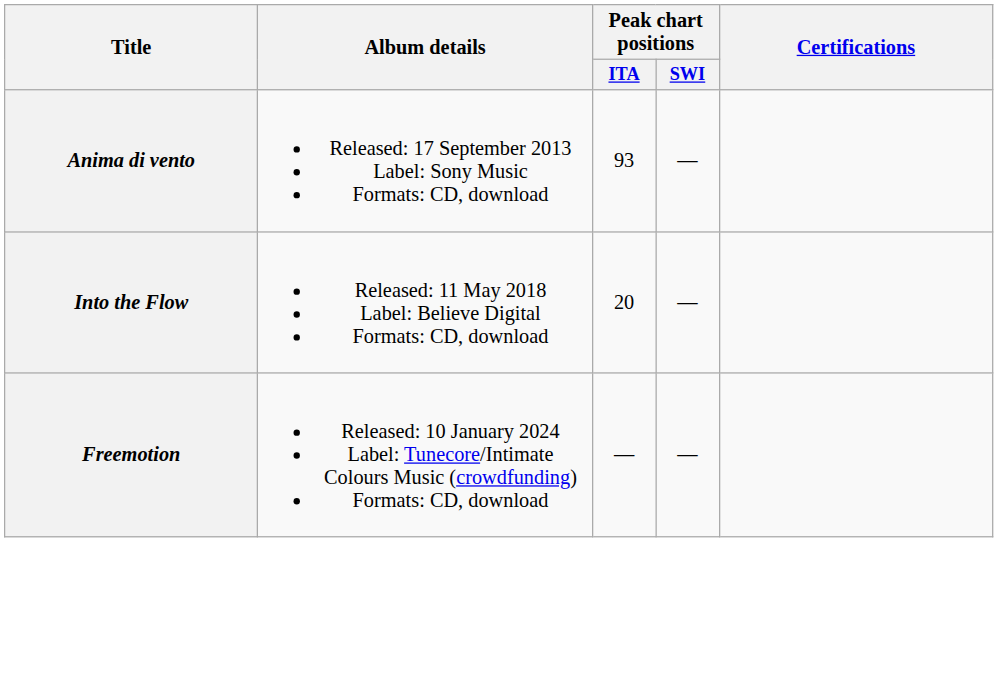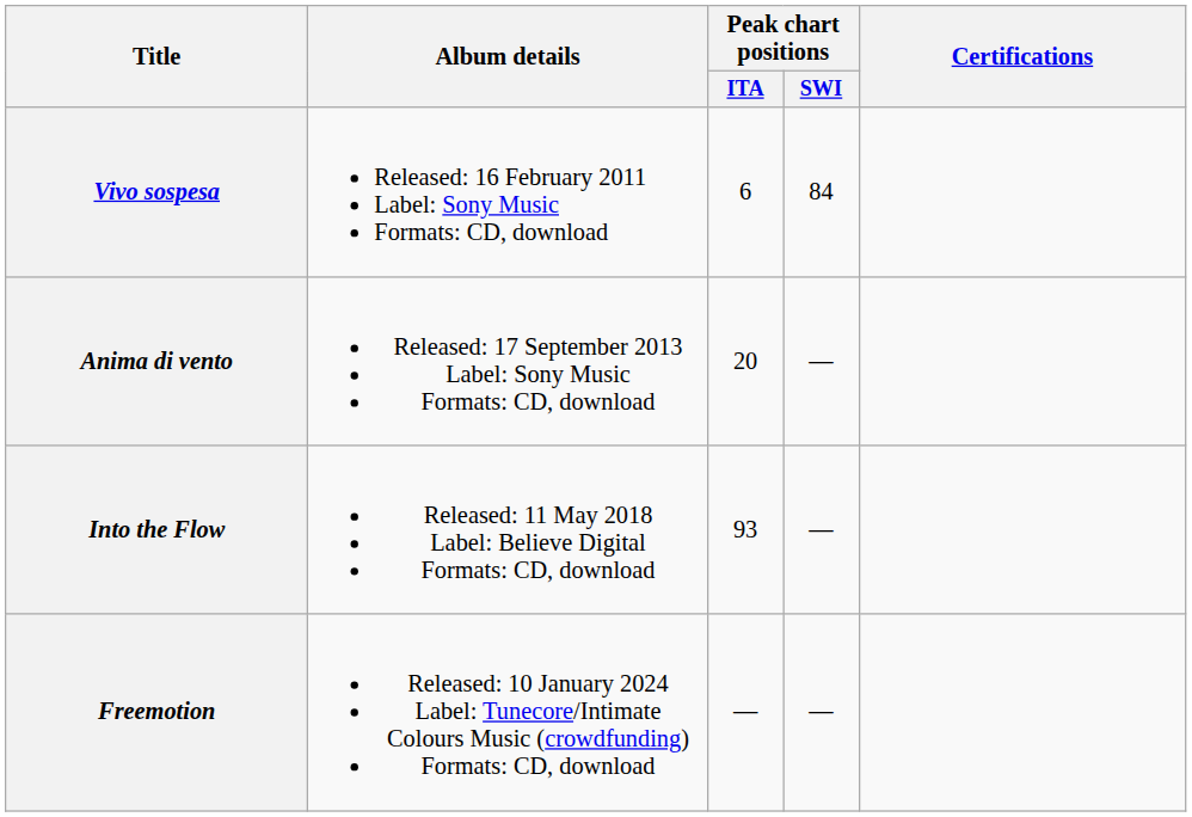 <table class="wikitable plainrowheaders" style="text-align:center;" border="1">
 <tr>
 <th scope="col" rowspan="2" style="width:12em;">Title</th>
 <th scope="col" rowspan="2" style="width:16em;">Album details</th>
 <th scope="col" colspan="2">Peak chart positions</th>
 <th scope="col" rowspan="2" style="width:13em;"><a href='#'>Certifications</a></th>
 </tr>
 <tr>
 <th scope="col" style="width:3em;font-size:90%;"><a href='#'>ITA</a><br></th>
 <th scope="col" style="width:3em;font-size:90%;"><a href='#'>SWI</a><br></th>
 </tr>
 <tr>
+<th scope="row"><em><a href='#'>Vivo sospesa</a></em></th>
+<td style="text-align:left;"><br><ul><li>Released: 16 February 2011</li><li>Label: <a href='#'>Sony Music</a></li><li>Formats: CD, download</li></ul></td>
+<td>6</td>
+<td>84</td>
+<td style="text-align:left;"></td>
+</tr>
+<tr>
 <th scope="row"><em>Anima di vento</em></th>
 <td><br><ul><li>Released: 17 September 2013</li><li>Label: Sony Music</li><li>Formats: CD, download</li></ul></td>
-<td>93</td>
+<td>20</td>
 <td>—</td>
 <td style="text-align:left;"></td>
 </tr>
 <tr>
 <th scope="row"><em>Into the Flow</em></th>
 <td><br><ul><li>Released: 11 May 2018</li><li>Label: Believe Digital</li><li>Formats: CD, download</li></ul></td>
-<td>20</td>
+<td>93</td>
 <td>—</td>
 <td style="text-align:left;"></td>
 </tr>
 <tr>
 <th scope="row"><em>Freemotion</th>
 <td><br><ul><li>Released: 10 January 2024</li><li>Label: <a href='#'>Tunecore</a>/Intimate Colours Music (<a href='#'>crowdfunding</a>)</li><li>Formats: CD, download</li></ul></td>
 <td>—</td>
 <td>—</td>
 <td style="text-align:left;"></td>
 </tr>
 </table>
